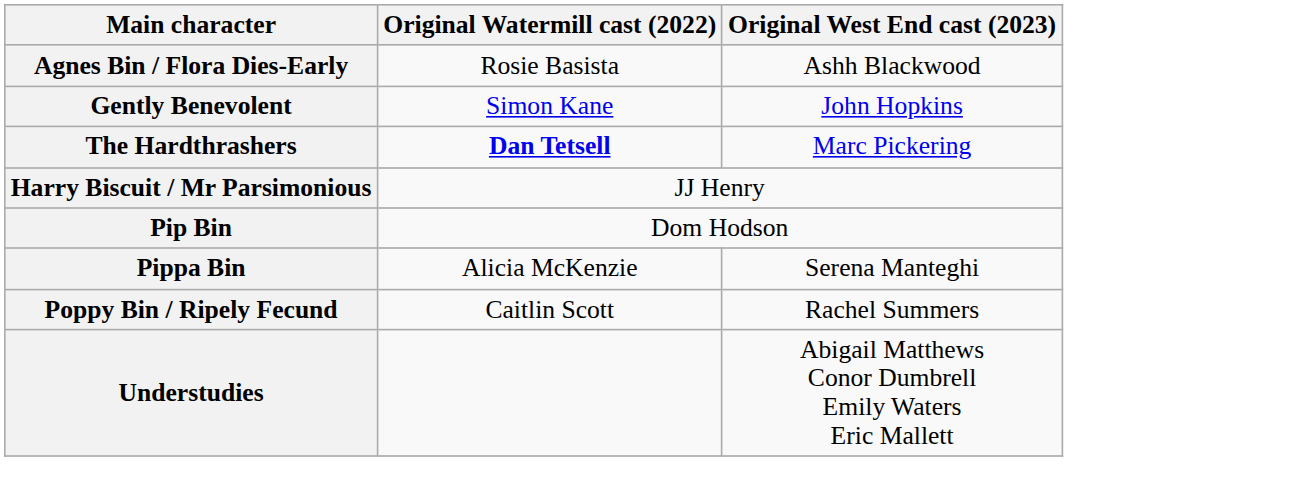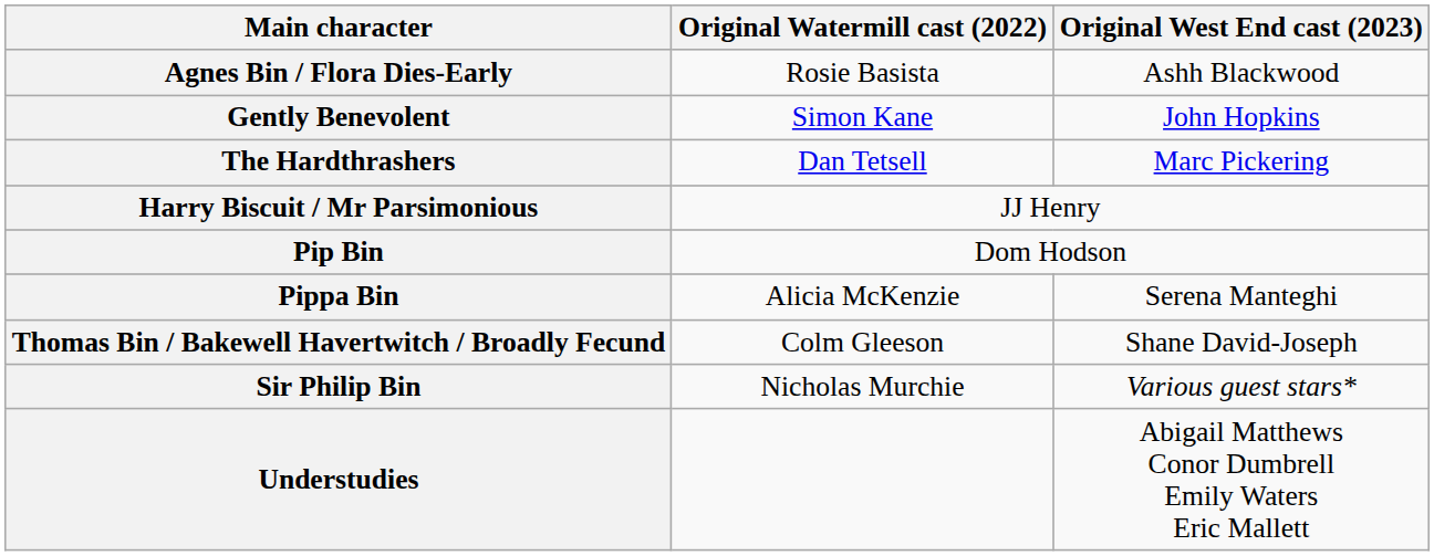 <table class="wikitable">
 <tr>
 <th>Main character</th>
 <th>Original Watermill cast (2022)</th>
 <th>Original West End cast (2023)</th>
 </tr>
 <tr>
 <th>Agnes Bin / Flora Dies-Early</th>
 <td style="text-align:center;">Rosie Basista</td>
 <td style="text-align:center;">Ashh Blackwood</td>
 </tr>
 <tr>
 <th>Gently Benevolent</th>
 <td style="text-align:center;"><a href='#'>Simon Kane</a></td>
 <td style="text-align:center;"><a href='#'>John Hopkins</a></td>
 </tr>
 <tr>
 <th>The Hardthrashers</th>
-<td style="text-align:center;"><strong><a href='#'>Dan Tetsell</a></strong></td>
+<td style="text-align:center;"><a href='#'>Dan Tetsell</a></td>
 <td style="text-align:center;"><a href='#'>Marc Pickering</a></td>
 </tr>
 <tr>
 <th>Harry Biscuit / Mr Parsimonious</th>
 <td colspan="2" style="text-align:center;">JJ Henry</td>
 </tr>
 <tr>
 <th>Pip Bin</th>
 <td colspan="2" style="text-align:center;">Dom Hodson</td>
 </tr>
 <tr>
 <th>Pippa Bin</th>
 <td style="text-align:center;">Alicia McKenzie</td>
 <td style="text-align:center;">Serena Manteghi</td>
 </tr>
 <tr>
-<th>Poppy Bin / Ripely Fecund</th>
-<td style="text-align:center;">Caitlin Scott</td>
-<td style="text-align:center;">Rachel Summers</td>
+<th>Thomas Bin / Bakewell Havertwitch / Broadly Fecund</th>
+<td style="text-align:center;">Colm Gleeson</td>
+<td style="text-align:center;">Shane David-Joseph</td>
+</tr>
+<tr>
+<th>Sir Philip Bin</th>
+<td style="text-align:center;">Nicholas Murchie</td>
+<td style="text-align:center;"><em>Various guest stars*</em></td>
 </tr>
 <tr>
 <th>Understudies</th>
 <td></td>
 <td style="text-align:center;">Abigail Matthews<br>Conor Dumbrell<br>Emily Waters<br>Eric Mallett<br></td>
 </tr>
 </table>
